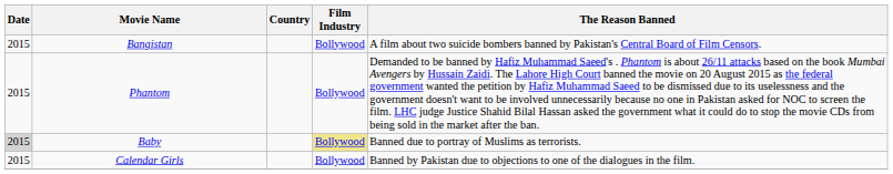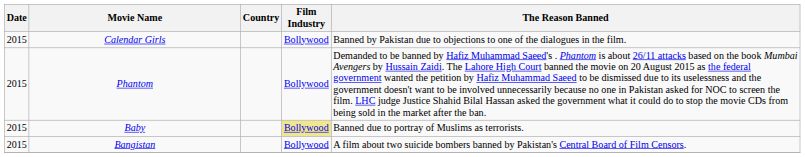 <table class="wikitable sortable" style="width:100%;">
 <tr>
 <th style="width:3%;">Date</th>
 <th style="width:27%;">Movie Name</th>
 <th style="width:05%;">Country</th>
 <th style="width:5%;">Film Industry</th>
 <th ! class="unsortable" style="width:60%;">The Reason Banned</th>
 </tr>
 <tr>
 <td align=center>2015</td>
-<td align=center><em><a href='#'>Bangistan</a></em></td>
+<td align=center><em><a href='#'>Calendar Girls</a></em></td>
 <td align=center></td>
 <td align=center><a href='#'>Bollywood</a></td>
-<td>A film about two suicide bombers banned by Pakistan's <a href='#'>Central Board of Film Censors</a>.</td>
+<td>Banned by Pakistan due to objections to one of the dialogues in the film.</td>
 </tr>
 <tr>
 <td align=center>2015</td>
 <td align=center><em><a href='#'>Phantom</a></em></td>
 <td align=center></td>
 <td align=center><a href='#'>Bollywood</a></td>
 <td>Demanded to be banned by <a href='#'>Hafiz Muhammad Saeed</a>'s  . <em><a href='#'>Phantom</a></em> is about <a href='#'>26/11 attacks</a> based on the book <em>Mumbai Avengers</em> by <a href='#'>Hussain Zaidi</a>. The <a href='#'>Lahore High Court</a> banned the movie on 20 August 2015 as <a href='#'>the federal government</a> wanted the petition by <a href='#'>Hafiz Muhammad Saeed</a> to be dismissed due to its uselessness and the government doesn't want to be involved unnecessarily because no one in Pakistan asked for NOC to screen the film. <a href='#'>LHC</a> judge Justice Shahid Bilal Hassan asked the government what it could do to stop the movie CDs from being sold in the market after the ban.</td>
 </tr>
 <tr>
-<td align=center style="background: lightgrey;">2015</td>
+<td align=center>2015</td>
 <td align=center><em><a href='#'>Baby</a></em></td>
 <td align=center></td>
 <td align=center style="background: khaki;"><a href='#'>Bollywood</a></td>
 <td>Banned due to portray of Muslims as terrorists.</td>
 </tr>
 <tr>
 <td align=center>2015</td>
-<td align=center><em><a href='#'>Calendar Girls</a></em></td>
+<td align=center><em><a href='#'>Bangistan</a></em></td>
 <td align=center></td>
 <td align=center><a href='#'>Bollywood</a></td>
-<td>Banned by Pakistan due to objections to one of the dialogues in the film.</td>
+<td>A film about two suicide bombers banned by Pakistan's <a href='#'>Central Board of Film Censors</a>.</td>
 </tr>
 <tr>
 </tr>
 </table>
